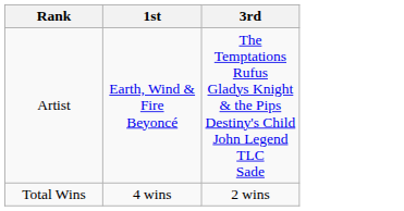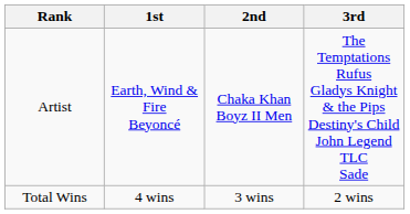 <table class="wikitable">
 <tr>
 <th style="width:100px;">Rank</th>
 <th style="width:100px;">1st</th>
+<th style="width:100px;">2nd</th>
 <th style="width:100px;">3rd</th>
 </tr>
 <tr align=center>
 <td>Artist</td>
 <td><a href='#'>Earth, Wind & Fire</a><br><a href='#'>Beyoncé</a></td>
+<td><a href='#'>Chaka Khan</a><br><a href='#'>Boyz II Men</a></td>
 <td><a href='#'>The Temptations</a><br><a href='#'>Rufus</a><br><a href='#'>Gladys Knight & the Pips</a><br><a href='#'>Destiny's Child</a><br><a href='#'>John Legend</a><br><a href='#'>TLC</a><br><a href='#'>Sade</a></td>
 </tr>
 <tr align=center>
 <td>Total Wins</td>
 <td>4 wins</td>
+<td>3 wins</td>
 <td>2 wins</td>
 </tr>
 </table>
